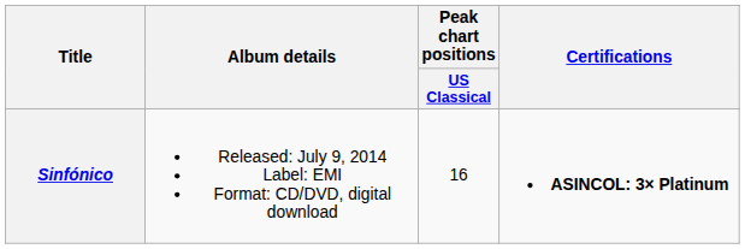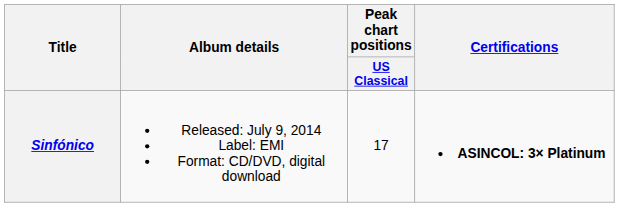 <table class="wikitable plainrowheaders" style="text-align:center;" border="1">
 <tr>
 <th scope="col" rowspan="2" style="width:8em;">Title</th>
 <th scope="col" rowspan="2" style="width:16em;">Album details</th>
 <th scope="col" colspan="1">Peak chart positions</th>
 <th scope="col" rowspan="2" style="width:14em;"><a href='#'>Certifications</a></th>
 </tr>
 <tr>
 <th scope="col" style="width:3em;font-size:90%;"><a href='#'>US<br>Classical</a><br></th>
 </tr>
 <tr>
 <th scope="row"><em><a href='#'>Sinfónico</a></em><br></th>
 <td><br><ul><li>Released: July 9, 2014</li><li>Label: EMI</li><li>Format: CD/DVD, digital download</li></ul></td>
-<td>16</td>
+<td>17</td>
 <td><strong><br><ul><li>ASINCOL: 3× Platinum</li></ul></strong></td>
 </tr>
 </table>
